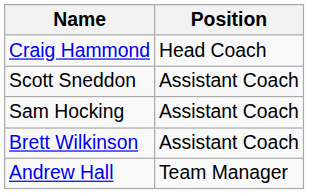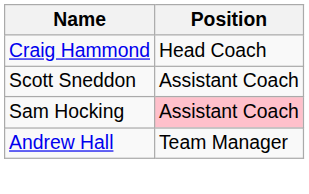 <table class="wikitable">
 <tr>
 <th>Name</th>
 <th>Position</th>
 </tr>
 <tr>
 <td><a href='#'>Craig Hammond</a></td>
 <td>Head Coach</td>
 </tr>
 <tr>
 <td>Scott Sneddon</td>
 <td>Assistant Coach</td>
 </tr>
 <tr>
 <td>Sam Hocking</td>
-<td>Assistant Coach</td>
-</tr>
-<tr>
-<td><a href='#'>Brett Wilkinson</a></td>
-<td>Assistant Coach</td>
+<td style="background: pink;">Assistant Coach</td>
 </tr>
 <tr>
 <td><a href='#'>Andrew Hall</a></td>
 <td>Team Manager</td>
 </tr>
 </table>
